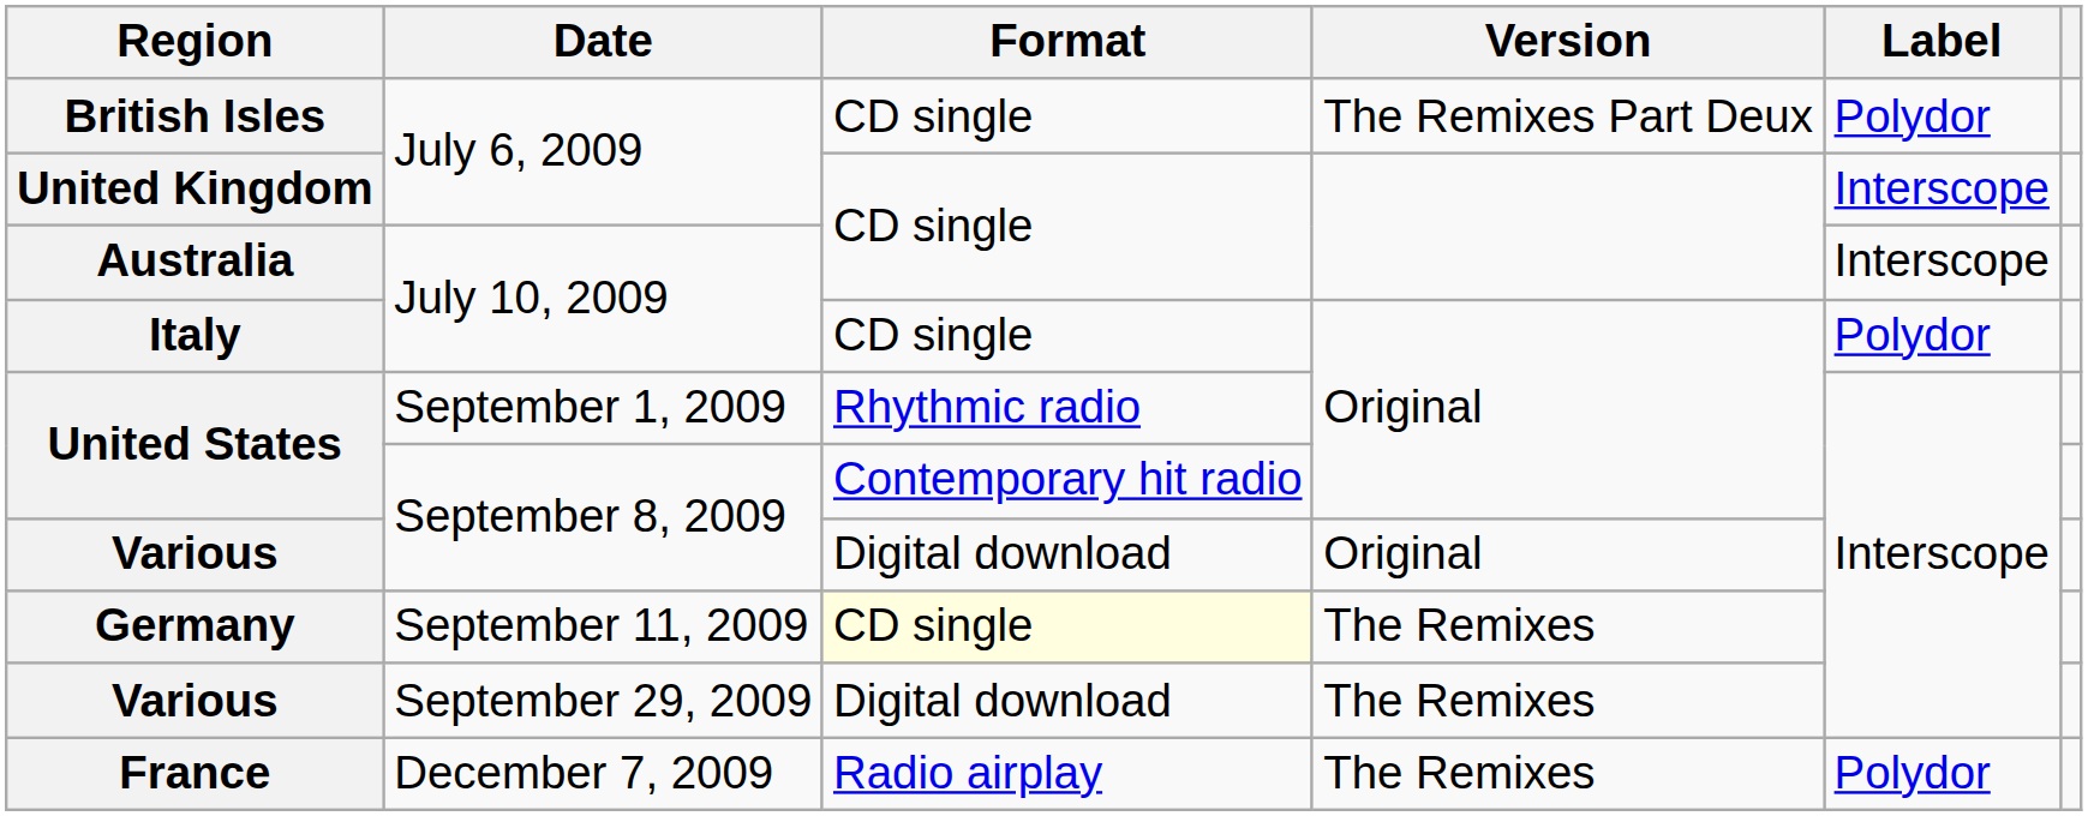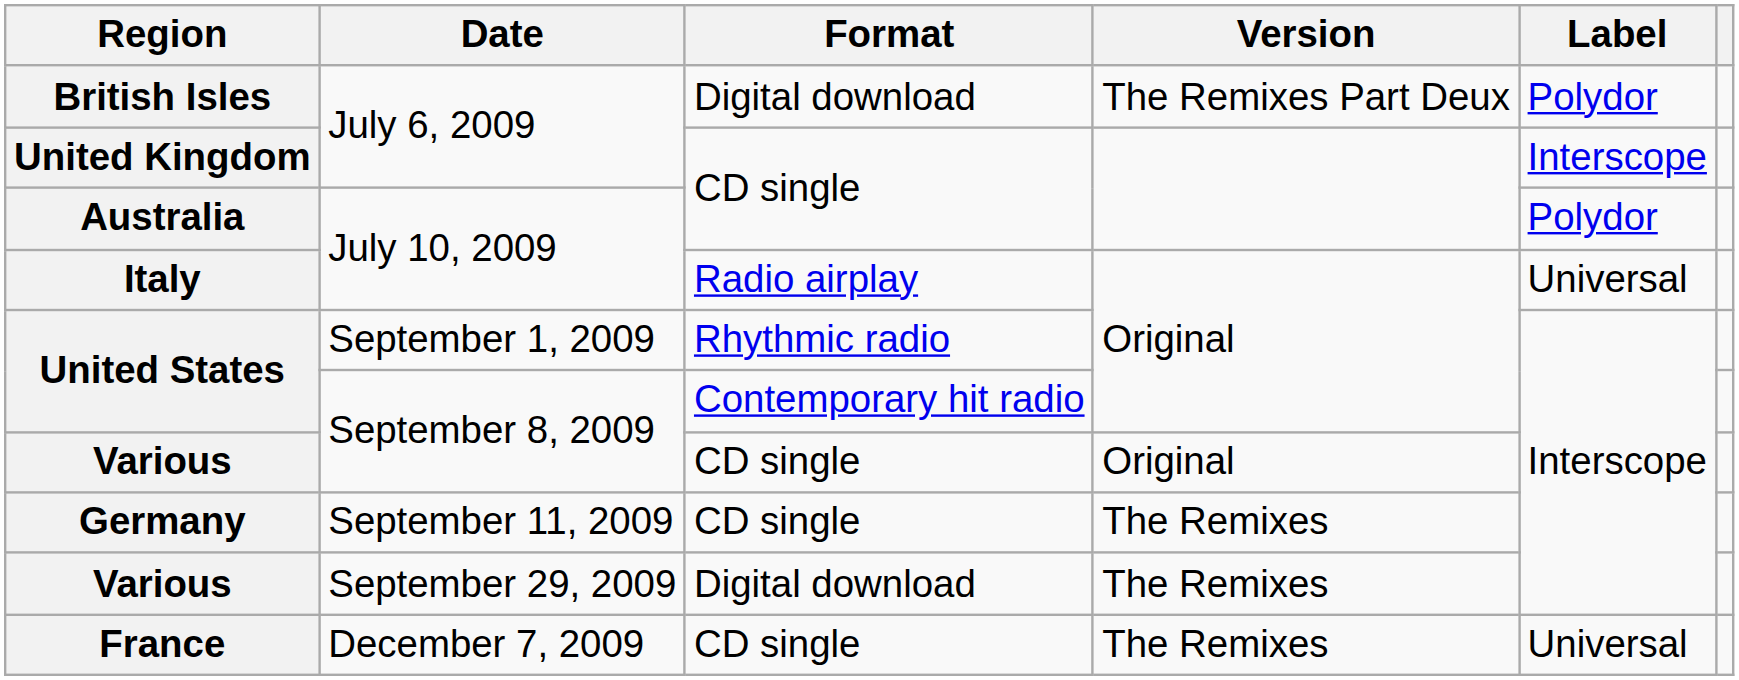 <table class="wikitable plainrowheaders">
 <tr>
 <th scope="col">Region</th>
 <th scope="col">Date</th>
 <th scope="col">Format</th>
 <th scope="col">Version</th>
 <th scope="col">Label</th>
 <th scope="col"></th>
 </tr>
 <tr>
 <th scope="row">British Isles</th>
 <td rowspan="2">July 6, 2009</td>
-<td>CD single</td>
+<td>Digital download</td>
 <td>The Remixes Part Deux</td>
 <td><a href='#'>Polydor</a></td>
 <td style="text-align:center;"></td>
 </tr>
 <tr>
 <th scope="row">United Kingdom</th>
 <td rowspan="2">CD single</td>
 <td rowspan="2"></td>
 <td><a href='#'>Interscope</a></td>
 <td style="text-align:center;"></td>
 </tr>
 <tr>
 <th scope="row">Australia</th>
 <td rowspan="2">July 10, 2009</td>
-<td>Interscope</td>
+<td><a href='#'>Polydor</a></td>
 <td style="text-align:center;"></td>
 </tr>
 <tr>
 <th scope="row">Italy</th>
-<td>CD single</td>
+<td><a href='#'>Radio airplay</a></td>
 <td rowspan="3">Original</td>
-<td><a href='#'>Polydor</a></td>
+<td>Universal</td>
 <td style="text-align:center;"></td>
 </tr>
 <tr>
 <th scope="row" rowspan="2">United States</th>
 <td>September 1, 2009</td>
 <td><a href='#'>Rhythmic radio</a></td>
 <td rowspan="5">Interscope</td>
 <td style="text-align:center;"></td>
 </tr>
 <tr>
 <td rowspan="2">September 8, 2009</td>
 <td><a href='#'>Contemporary hit radio</a></td>
 <td style="text-align:center;"></td>
 </tr>
 <tr>
 <th scope="row">Various</th>
-<td>Digital download</td>
+<td>CD single</td>
 <td>Original</td>
 <td style="text-align:center;"></td>
 </tr>
 <tr>
 <th scope="row">Germany</th>
 <td>September 11, 2009</td>
-<td style="background: lightyellow;">CD single</td>
+<td>CD single</td>
 <td>The Remixes</td>
 <td style="text-align:center;"></td>
 </tr>
 <tr>
 <th scope="row">Various</th>
 <td>September 29, 2009</td>
 <td>Digital download</td>
 <td>The Remixes</td>
 <td style="text-align:center;"></td>
 </tr>
 <tr>
 <th scope="row">France</th>
 <td>December 7, 2009</td>
-<td><a href='#'>Radio airplay</a></td>
+<td>CD single</td>
 <td>The Remixes</td>
-<td><a href='#'>Polydor</a></td>
+<td>Universal</td>
 <td style="text-align:center;"></td>
 </tr>
 </table>
